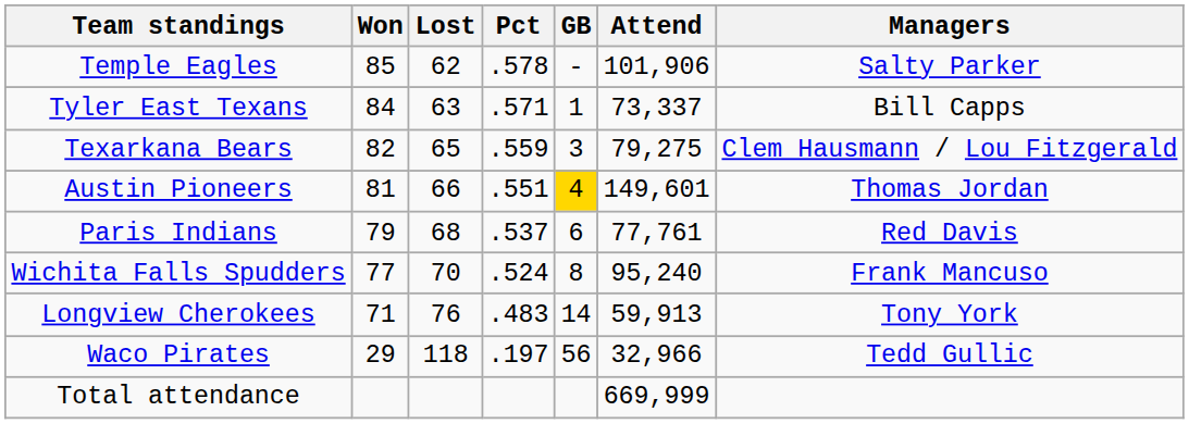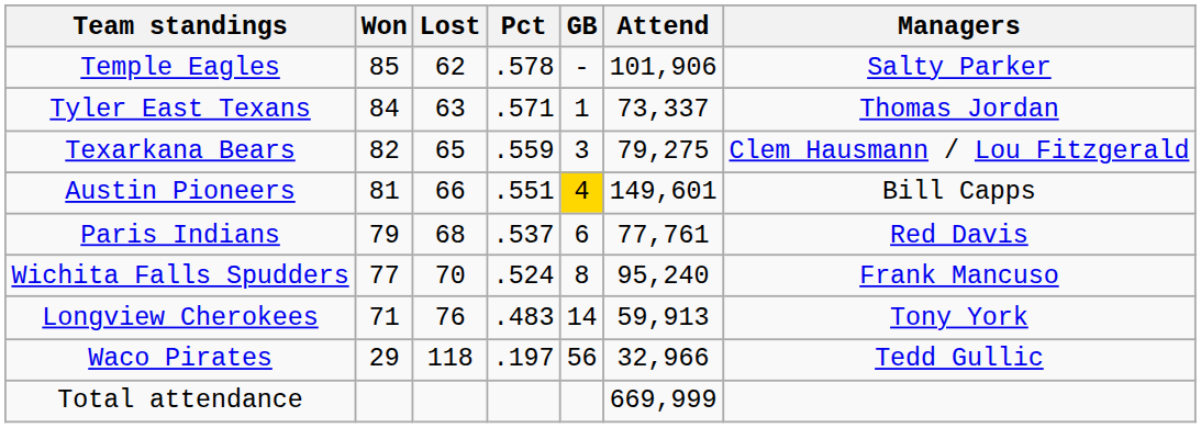 <table class="wikitable" style="text-align:center">
 <tr>
 <th>Team standings</th>
 <th>Won</th>
 <th>Lost</th>
 <th>Pct</th>
 <th>GB</th>
 <th>Attend</th>
 <th>Managers</th>
 </tr>
 <tr>
 <td><a href='#'>Temple Eagles</a></td>
 <td>85</td>
 <td>62</td>
 <td>.578</td>
 <td>-</td>
 <td>101,906</td>
 <td><a href='#'>Salty Parker</a></td>
 </tr>
 <tr>
 <td><a href='#'>Tyler East Texans</a></td>
 <td>84</td>
 <td>63</td>
 <td>.571</td>
 <td>1</td>
 <td>73,337</td>
-<td>Bill Capps</td>
+<td><a href='#'>Thomas Jordan</a></td>
 </tr>
 <tr>
 <td><a href='#'>Texarkana Bears</a></td>
 <td>82</td>
 <td>65</td>
 <td>.559</td>
 <td>3</td>
 <td>79,275</td>
 <td><a href='#'>Clem Hausmann</a> / <a href='#'>Lou Fitzgerald</a></td>
 </tr>
 <tr>
 <td><a href='#'>Austin Pioneers</a></td>
 <td>81</td>
 <td>66</td>
 <td>.551</td>
 <td style="background: gold;">4</td>
 <td>149,601</td>
-<td><a href='#'>Thomas Jordan</a></td>
+<td>Bill Capps</td>
 </tr>
 <tr>
 <td><a href='#'>Paris Indians</a></td>
 <td>79</td>
 <td>68</td>
 <td>.537</td>
 <td>6</td>
 <td>77,761</td>
 <td><a href='#'>Red Davis</a></td>
 </tr>
 <tr>
 <td><a href='#'>Wichita Falls Spudders</a></td>
 <td>77</td>
 <td>70</td>
 <td>.524</td>
 <td>8</td>
 <td>95,240</td>
 <td><a href='#'>Frank Mancuso</a></td>
 </tr>
 <tr>
 <td><a href='#'>Longview Cherokees</a></td>
 <td>71</td>
 <td>76</td>
 <td>.483</td>
 <td>14</td>
 <td>59,913</td>
 <td><a href='#'>Tony York</a></td>
 </tr>
 <tr>
 <td><a href='#'>Waco Pirates</a></td>
 <td>29</td>
 <td>118</td>
 <td>.197</td>
 <td>56</td>
 <td>32,966</td>
 <td><a href='#'>Tedd Gullic</a></td>
 </tr>
 <tr>
 <td>Total attendance</td>
 <td></td>
 <td></td>
 <td></td>
 <td></td>
 <td>669,999</td>
 </tr>
 </table>
